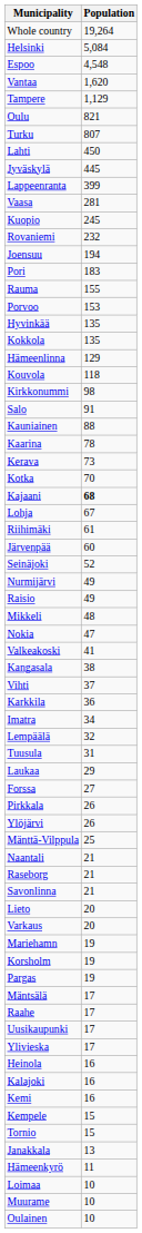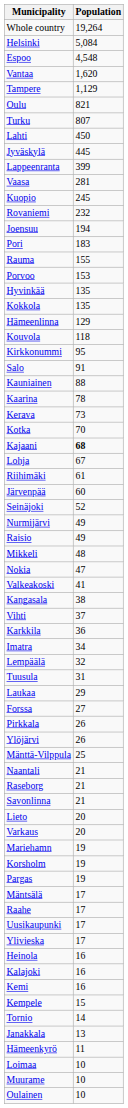 <table role="presentation" class="wikitable sortable mw-collapsible mw-collapsed">
 <tr>
 <th>Municipality</th>
 <th>Population</th>
 </tr>
 <tr>
 <td>Whole country</td>
 <td>19,264</td>
 </tr>
 <tr>
 <td><a href='#'>Helsinki</a></td>
 <td>5,084</td>
 </tr>
 <tr>
 <td><a href='#'>Espoo</a></td>
 <td>4,548</td>
 </tr>
 <tr>
 <td><a href='#'>Vantaa</a></td>
 <td>1,620</td>
 </tr>
 <tr>
 <td><a href='#'>Tampere</a></td>
 <td>1,129</td>
 </tr>
 <tr>
 <td><a href='#'>Oulu</a></td>
 <td>821</td>
 </tr>
 <tr>
 <td><a href='#'>Turku</a></td>
 <td>807</td>
 </tr>
 <tr>
 <td><a href='#'>Lahti</a></td>
 <td>450</td>
 </tr>
 <tr>
 <td><a href='#'>Jyväskylä</a></td>
 <td>445</td>
 </tr>
 <tr>
 <td><a href='#'>Lappeenranta</a></td>
 <td>399</td>
 </tr>
 <tr>
 <td><a href='#'>Vaasa</a></td>
 <td>281</td>
 </tr>
 <tr>
 <td><a href='#'>Kuopio</a></td>
 <td>245</td>
 </tr>
 <tr>
 <td><a href='#'>Rovaniemi</a></td>
 <td>232</td>
 </tr>
 <tr>
 <td><a href='#'>Joensuu</a></td>
 <td>194</td>
 </tr>
 <tr>
 <td><a href='#'>Pori</a></td>
 <td>183</td>
 </tr>
 <tr>
 <td><a href='#'>Rauma</a></td>
 <td>155</td>
 </tr>
 <tr>
 <td><a href='#'>Porvoo</a></td>
 <td>153</td>
 </tr>
 <tr>
 <td><a href='#'>Hyvinkää</a></td>
 <td>135</td>
 </tr>
 <tr>
 <td><a href='#'>Kokkola</a></td>
 <td>135</td>
 </tr>
 <tr>
 <td><a href='#'>Hämeenlinna</a></td>
 <td>129</td>
 </tr>
 <tr>
 <td><a href='#'>Kouvola</a></td>
 <td>118</td>
 </tr>
 <tr>
 <td><a href='#'>Kirkkonummi</a></td>
-<td>98</td>
+<td>95</td>
 </tr>
 <tr>
 <td><a href='#'>Salo</a></td>
 <td>91</td>
 </tr>
 <tr>
 <td><a href='#'>Kauniainen</a></td>
 <td>88</td>
 </tr>
 <tr>
 <td><a href='#'>Kaarina</a></td>
 <td>78</td>
 </tr>
 <tr>
 <td><a href='#'>Kerava</a></td>
 <td>73</td>
 </tr>
 <tr>
 <td><a href='#'>Kotka</a></td>
 <td>70</td>
 </tr>
 <tr>
 <td><a href='#'>Kajaani</a></td>
 <td><strong>68</strong></td>
 </tr>
 <tr>
 <td><a href='#'>Lohja</a></td>
 <td>67</td>
 </tr>
 <tr>
 <td><a href='#'>Riihimäki</a></td>
 <td>61</td>
 </tr>
 <tr>
 <td><a href='#'>Järvenpää</a></td>
 <td>60</td>
 </tr>
 <tr>
 <td><a href='#'>Seinäjoki</a></td>
 <td>52</td>
 </tr>
 <tr>
 <td><a href='#'>Nurmijärvi</a></td>
 <td>49</td>
 </tr>
 <tr>
 <td><a href='#'>Raisio</a></td>
 <td>49</td>
 </tr>
 <tr>
 <td><a href='#'>Mikkeli</a></td>
 <td>48</td>
 </tr>
 <tr>
 <td><a href='#'>Nokia</a></td>
 <td>47</td>
 </tr>
 <tr>
 <td><a href='#'>Valkeakoski</a></td>
 <td>41</td>
 </tr>
 <tr>
 <td><a href='#'>Kangasala</a></td>
 <td>38</td>
 </tr>
 <tr>
 <td><a href='#'>Vihti</a></td>
 <td>37</td>
 </tr>
 <tr>
 <td><a href='#'>Karkkila</a></td>
 <td>36</td>
 </tr>
 <tr>
 <td><a href='#'>Imatra</a></td>
 <td>34</td>
 </tr>
 <tr>
 <td><a href='#'>Lempäälä</a></td>
 <td>32</td>
 </tr>
 <tr>
 <td><a href='#'>Tuusula</a></td>
 <td>31</td>
 </tr>
 <tr>
 <td><a href='#'>Laukaa</a></td>
 <td>29</td>
 </tr>
 <tr>
 <td><a href='#'>Forssa</a></td>
 <td>27</td>
 </tr>
 <tr>
 <td><a href='#'>Pirkkala</a></td>
 <td>26</td>
 </tr>
 <tr>
 <td><a href='#'>Ylöjärvi</a></td>
 <td>26</td>
 </tr>
 <tr>
 <td><a href='#'>Mänttä-Vilppula</a></td>
 <td>25</td>
 </tr>
 <tr>
 <td><a href='#'>Naantali</a></td>
 <td>21</td>
 </tr>
 <tr>
 <td><a href='#'>Raseborg</a></td>
 <td>21</td>
 </tr>
 <tr>
 <td><a href='#'>Savonlinna</a></td>
 <td>21</td>
 </tr>
 <tr>
 <td><a href='#'>Lieto</a></td>
 <td>20</td>
 </tr>
 <tr>
 <td><a href='#'>Varkaus</a></td>
 <td>20</td>
 </tr>
 <tr>
 <td><a href='#'>Mariehamn</a></td>
 <td>19</td>
 </tr>
 <tr>
 <td><a href='#'>Korsholm</a></td>
 <td>19</td>
 </tr>
 <tr>
 <td><a href='#'>Pargas</a></td>
 <td>19</td>
 </tr>
 <tr>
 <td><a href='#'>Mäntsälä</a></td>
 <td>17</td>
 </tr>
 <tr>
 <td><a href='#'>Raahe</a></td>
 <td>17</td>
 </tr>
 <tr>
 <td><a href='#'>Uusikaupunki</a></td>
 <td>17</td>
 </tr>
 <tr>
 <td><a href='#'>Ylivieska</a></td>
 <td>17</td>
 </tr>
 <tr>
 <td><a href='#'>Heinola</a></td>
 <td>16</td>
 </tr>
 <tr>
 <td><a href='#'>Kalajoki</a></td>
 <td>16</td>
 </tr>
 <tr>
 <td><a href='#'>Kemi</a></td>
 <td>16</td>
 </tr>
 <tr>
 <td><a href='#'>Kempele</a></td>
 <td>15</td>
 </tr>
 <tr>
 <td><a href='#'>Tornio</a></td>
-<td>15</td>
+<td>14</td>
 </tr>
 <tr>
 <td><a href='#'>Janakkala</a></td>
 <td>13</td>
 </tr>
 <tr>
 <td><a href='#'>Hämeenkyrö</a></td>
 <td>11</td>
 </tr>
 <tr>
 <td><a href='#'>Loimaa</a></td>
 <td>10</td>
 </tr>
 <tr>
 <td><a href='#'>Muurame</a></td>
 <td>10</td>
 </tr>
 <tr>
 <td><a href='#'>Oulainen</a></td>
 <td>10</td>
 </tr>
 </table>
